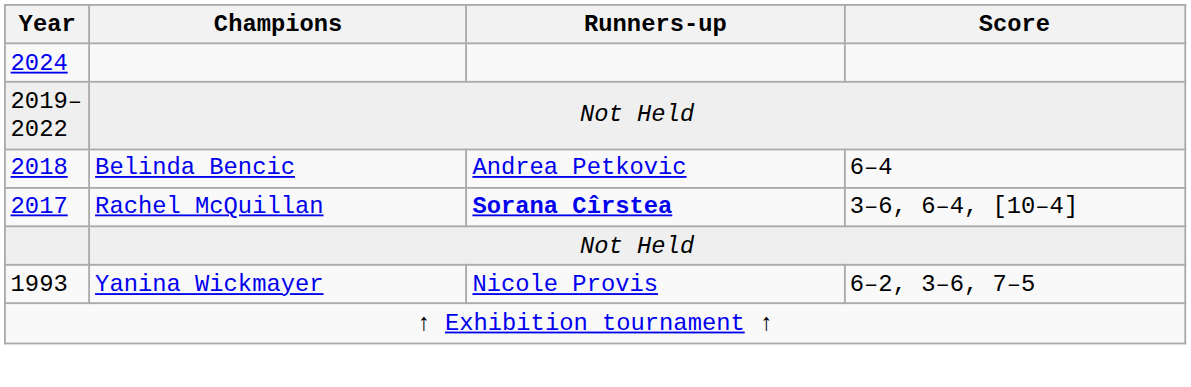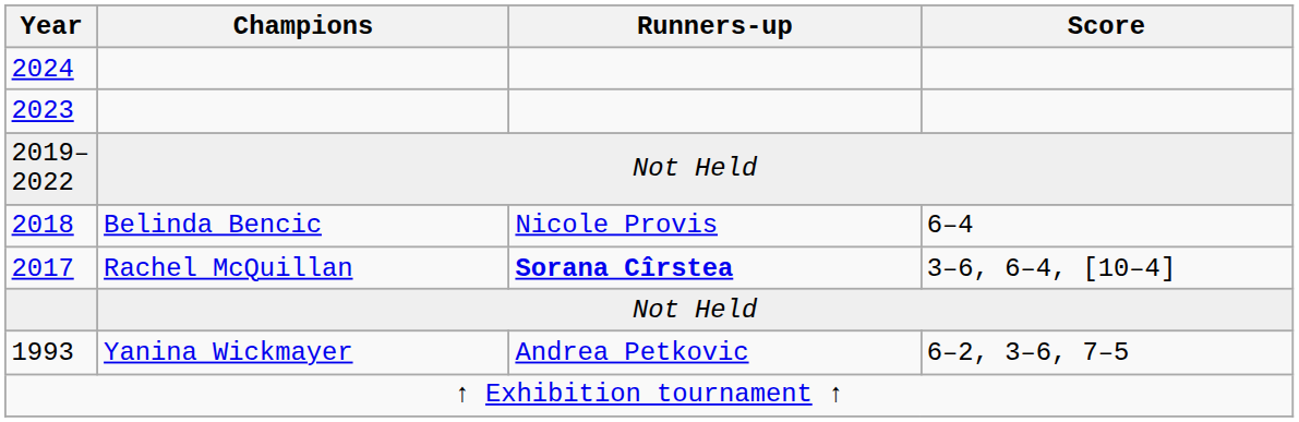 <table class="wikitable">
 <tr>
 <th style="width:40px">Year</th>
 <th style="width:200px">Champions</th>
 <th style="width:200px">Runners-up</th>
 <th style="width:180px" class="unsortable">Score</th>
 </tr>
 <tr>
 <td><a href='#'>2024</a></td>
 <td></td>
 <td></td>
 <td></td>
 </tr>
 <tr>
+<td><a href='#'>2023</a></td>
+<td></td>
+<td></td>
+<td></td>
+</tr>
+<tr>
 <td style="background:#efefef">2019–2022</td>
 <td colspan="3" align="center" style="background:#efefef"><em>Not Held</em></td>
 </tr>
 <tr>
 <td><a href='#'>2018</a></td>
 <td> <a href='#'>Belinda Bencic</a></td>
-<td> <a href='#'>Andrea Petkovic</a></td>
+<td> <a href='#'>Nicole Provis</a></td>
 <td>6–4</td>
 </tr>
 <tr>
 <td><a href='#'>2017</a></td>
 <td> <a href='#'>Rachel McQuillan</a></td>
 <td><strong> <a href='#'>Sorana Cîrstea</a></strong></td>
 <td>3–6, 6–4, [10–4]</td>
 </tr>
 <tr>
 <td style="background:#efefef"></td>
 <td colspan="3" align="center" style="background:#efefef"><em>Not Held</em></td>
 </tr>
 <tr>
 <td>1993</td>
 <td> <a href='#'>Yanina Wickmayer</a></td>
-<td> <a href='#'>Nicole Provis</a></td>
+<td> <a href='#'>Andrea Petkovic</a></td>
 <td>6–2, 3–6, 7–5</td>
 </tr>
 <tr>
 <td colspan="4" style="text-align:center;">↑ <a href='#'>Exhibition tournament</a> ↑</td>
 </tr>
 </table>
